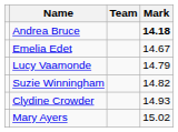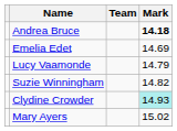 <table class=wikitable>
 <tr>
 <th></th>
 <th>Name</th>
 <th>Team</th>
 <th>Mark</th>
 </tr>
 <tr>
 <td></td>
 <td><a href='#'>Andrea Bruce</a></td>
 <td></td>
 <td><strong>14.18</strong></td>
 </tr>
 <tr>
 <td></td>
 <td><a href='#'>Emelia Edet</a></td>
 <td></td>
-<td>14.67</td>
+<td>14.69</td>
 </tr>
 <tr>
 <td></td>
 <td><a href='#'>Lucy Vaamonde</a></td>
 <td></td>
 <td>14.79</td>
 </tr>
 <tr>
 <td></td>
 <td><a href='#'>Suzie Winningham</a></td>
 <td></td>
 <td>14.82</td>
 </tr>
 <tr>
 <td></td>
 <td><a href='#'>Clydine Crowder</a></td>
 <td></td>
-<td>14.93</td>
+<td style="background: paleturquoise;">14.93</td>
 </tr>
 <tr>
 <td></td>
 <td><a href='#'>Mary Ayers</a></td>
 <td></td>
 <td>15.02</td>
 </tr>
 </table>
